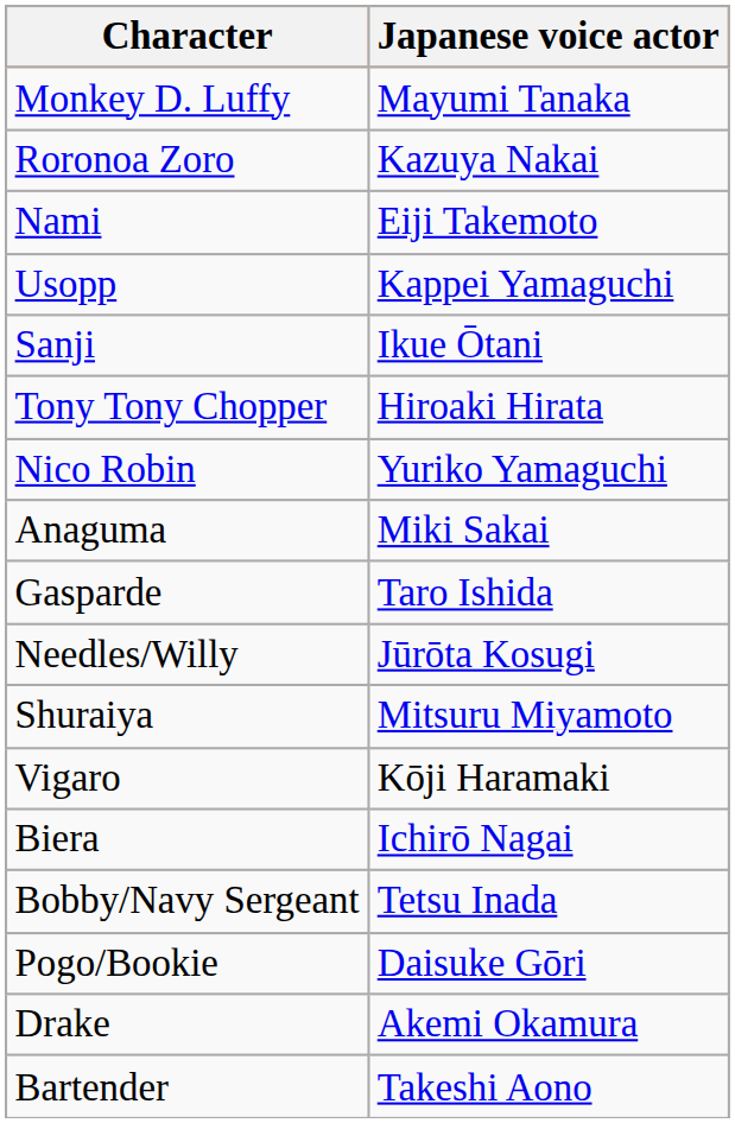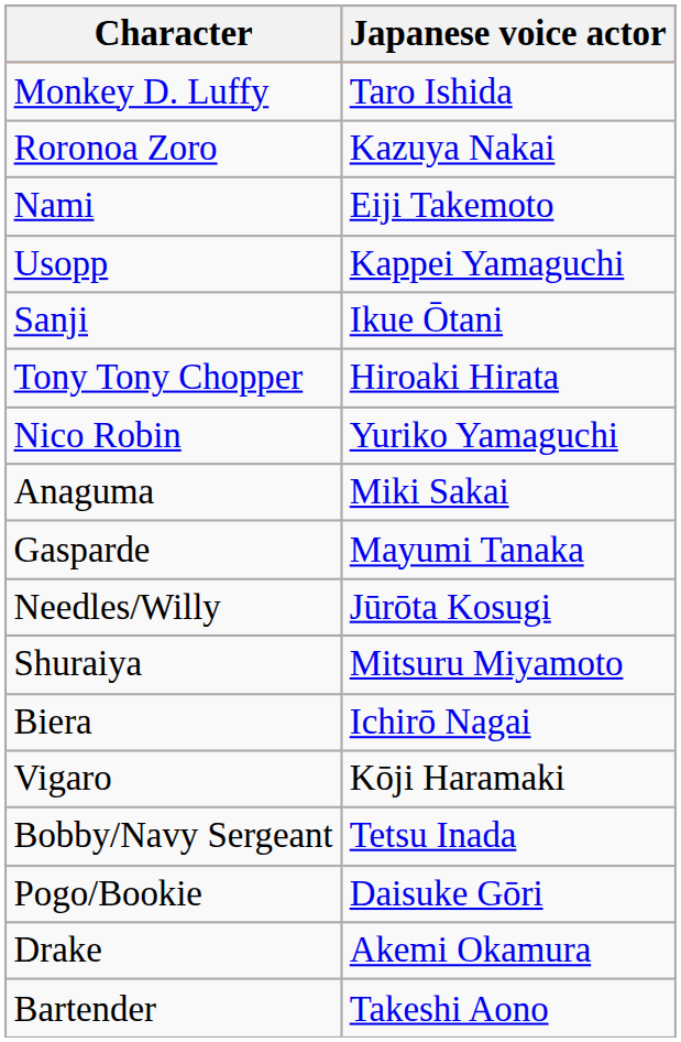 <table border="1" style="border-collapse: collapse;" class="wikitable">
 <tr style="background-color: rgb(255,85,0);">
 <th>Character</th>
 <th>Japanese voice actor</th>
 </tr>
 <tr>
 <td><a href='#'>Monkey D. Luffy</a></td>
-<td><a href='#'>Mayumi Tanaka</a></td>
+<td><a href='#'>Taro Ishida</a></td>
 </tr>
 <tr>
 <td><a href='#'>Roronoa Zoro</a></td>
 <td><a href='#'>Kazuya Nakai</a></td>
 </tr>
 <tr>
 <td><a href='#'>Nami</a></td>
 <td><a href='#'>Eiji Takemoto</a></td>
 </tr>
 <tr>
 <td><a href='#'>Usopp</a></td>
 <td><a href='#'>Kappei Yamaguchi</a></td>
 </tr>
 <tr>
 <td><a href='#'>Sanji</a></td>
 <td><a href='#'>Ikue Ōtani</a></td>
 </tr>
 <tr>
 <td><a href='#'>Tony Tony Chopper</a></td>
 <td><a href='#'>Hiroaki Hirata</a></td>
 </tr>
 <tr>
 <td><a href='#'>Nico Robin</a></td>
 <td><a href='#'>Yuriko Yamaguchi</a></td>
 </tr>
 <tr>
 <td>Anaguma</td>
 <td><a href='#'>Miki Sakai</a></td>
 </tr>
 <tr>
 <td>Gasparde</td>
-<td><a href='#'>Taro Ishida</a></td>
+<td><a href='#'>Mayumi Tanaka</a></td>
 </tr>
 <tr>
 <td>Needles/Willy</td>
 <td><a href='#'>Jūrōta Kosugi</a></td>
 </tr>
 <tr>
 <td>Shuraiya</td>
 <td><a href='#'>Mitsuru Miyamoto</a></td>
 </tr>
 <tr>
+<td>Biera</td>
+<td><a href='#'>Ichirō Nagai</a></td>
+</tr>
+<tr>
 <td>Vigaro</td>
 <td>Kōji Haramaki</td>
-</tr>
-<tr>
-<td>Biera</td>
-<td><a href='#'>Ichirō Nagai</a></td>
 </tr>
 <tr>
 <td>Bobby/Navy Sergeant</td>
 <td><a href='#'>Tetsu Inada</a></td>
 </tr>
 <tr>
 <td>Pogo/Bookie</td>
 <td><a href='#'>Daisuke Gōri</a></td>
 </tr>
 <tr>
 <td>Drake</td>
 <td><a href='#'>Akemi Okamura</a></td>
 </tr>
 <tr>
 <td>Bartender</td>
 <td><a href='#'>Takeshi Aono</a></td>
 </tr>
 </table>
